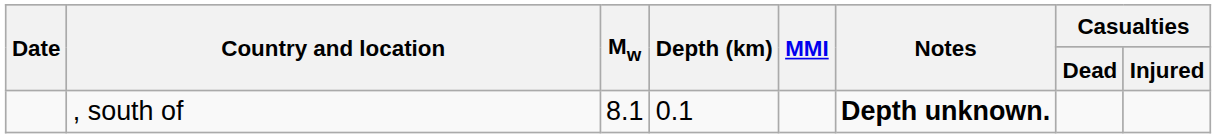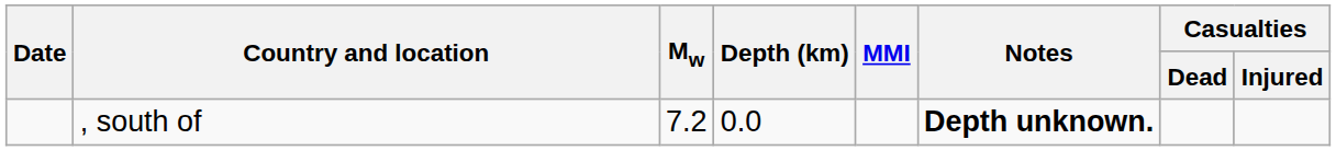 <table class="wikitable sortable sort-under" style="border:1px black; margin-left:1em;">
 <tr>
 <th rowspan="2"><small>Date</small></th>
 <th rowspan="2" style="width: 310px"><small>Country and location</small></th>
 <th rowspan="2"><small>M<sub>w</sub></small></th>
 <th rowspan="2"><small>Depth (km)</small></th>
 <th rowspan="2"><small><a href='#'>MMI</a></small></th>
 <th rowspan="2" class="unsortable"><small>Notes</small></th>
 <th colspan="2"><small>Casualties</small></th>
 </tr>
 <tr>
 <th><small>Dead</small></th>
 <th><small>Injured</small></th>
 </tr>
 <tr>
 <td></td>
 <td>, south of</td>
-<td>8.1</td>
-<td>0.1</td>
+<td>7.2</td>
+<td>0.0</td>
 <td></td>
 <td><strong>Depth unknown.</strong></td>
 <td></td>
 <td></td>
 </tr>
 </table>
